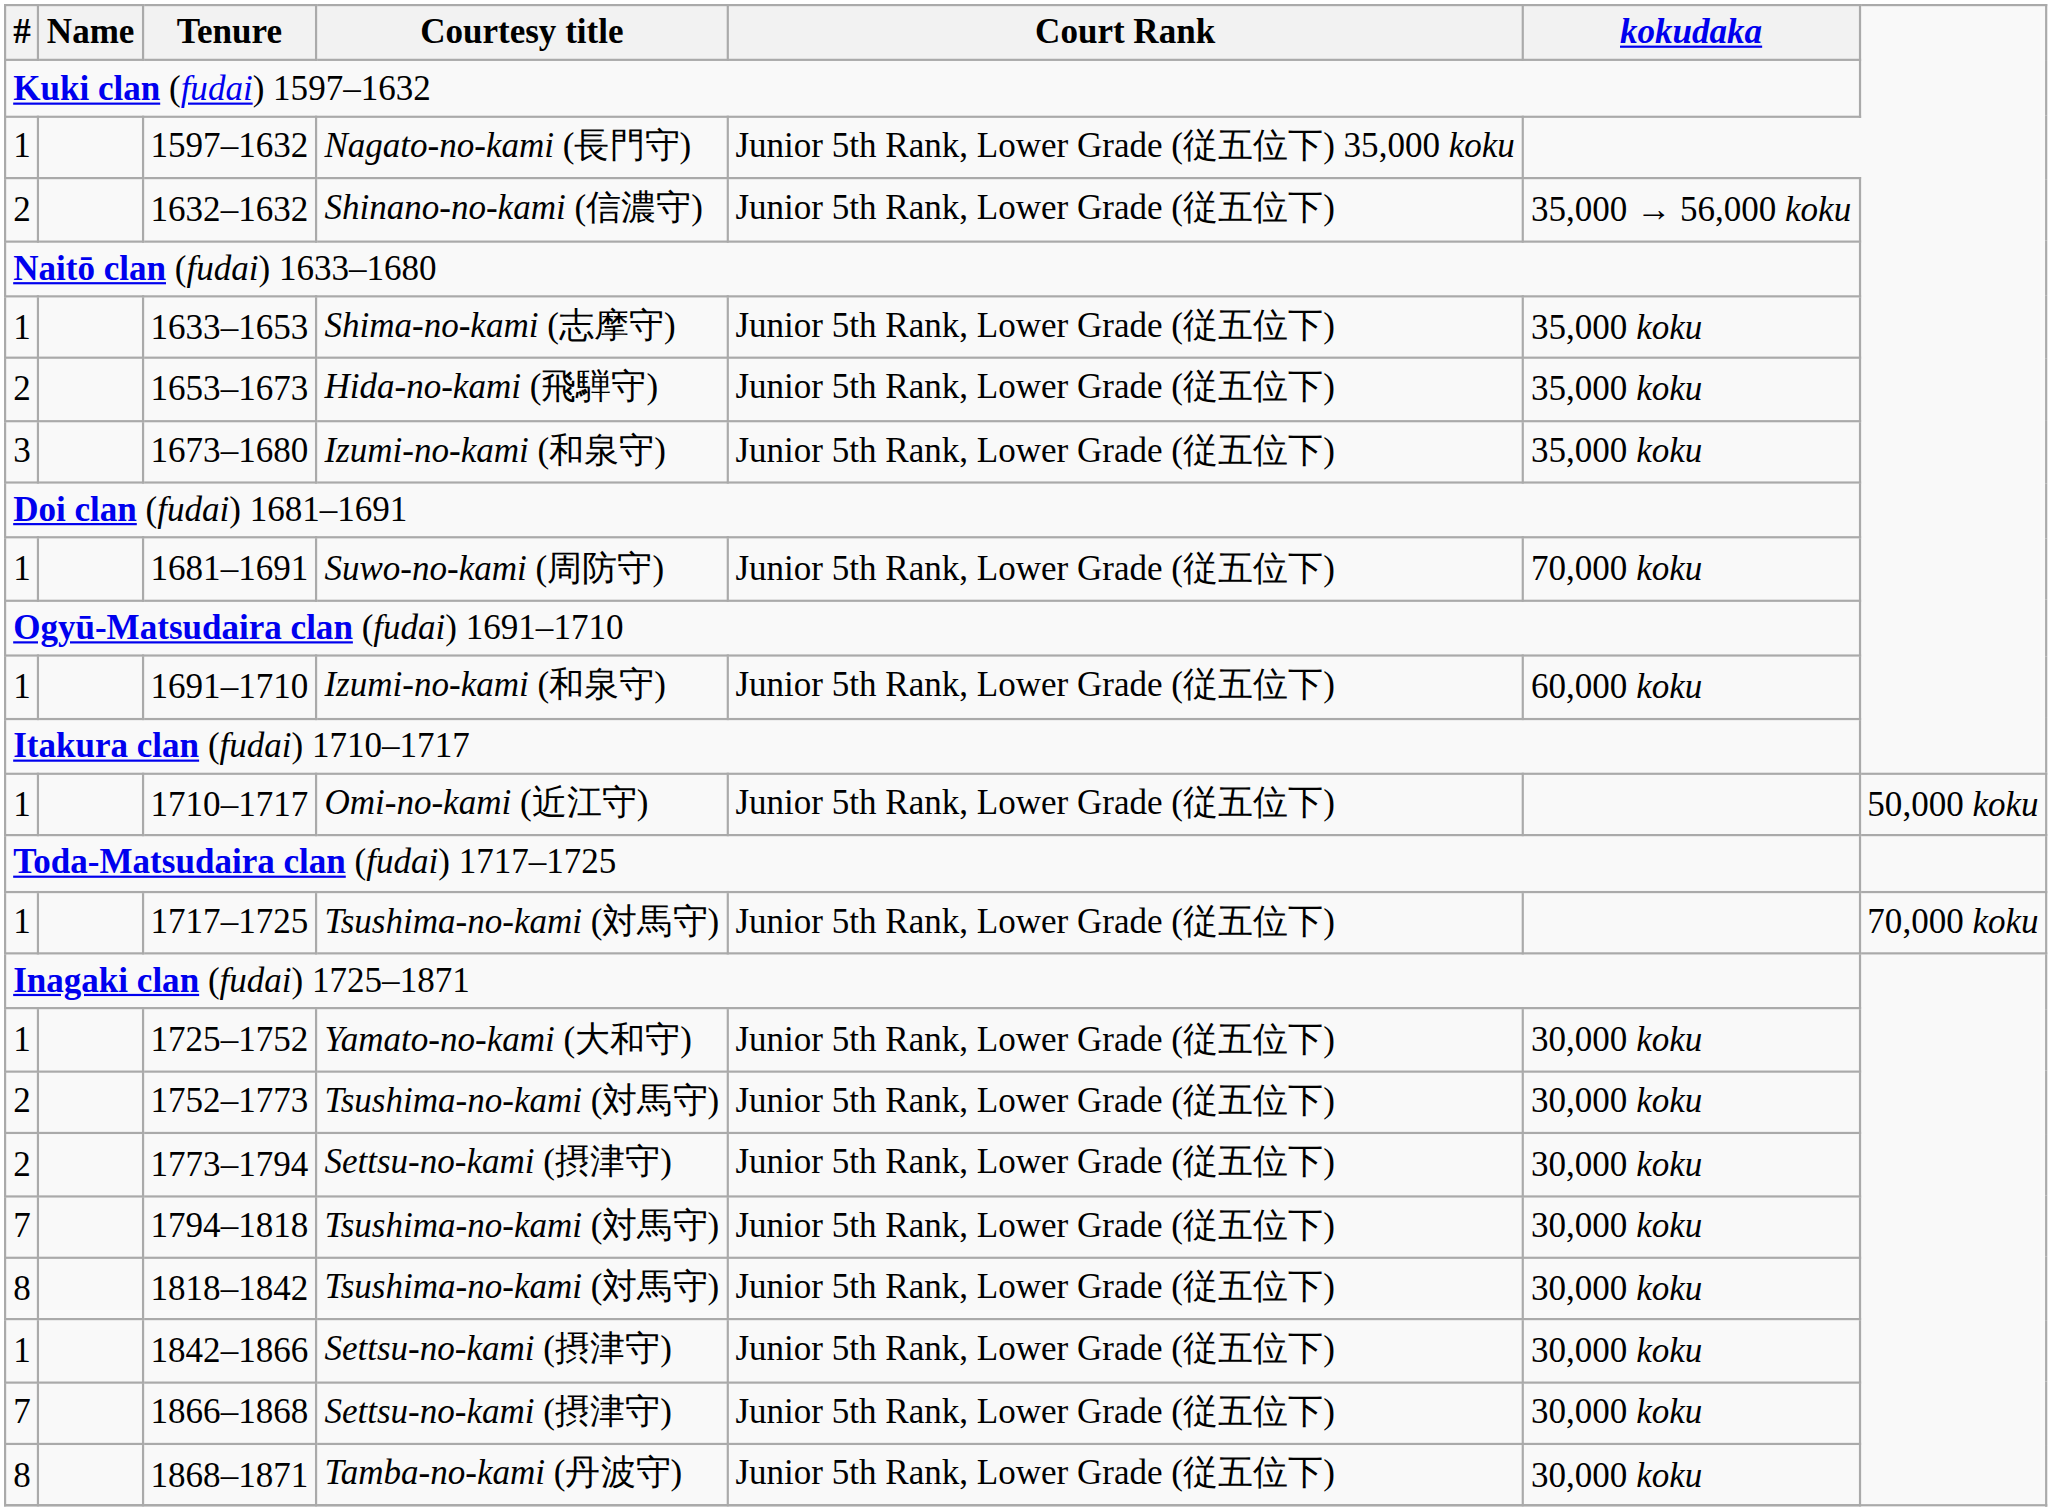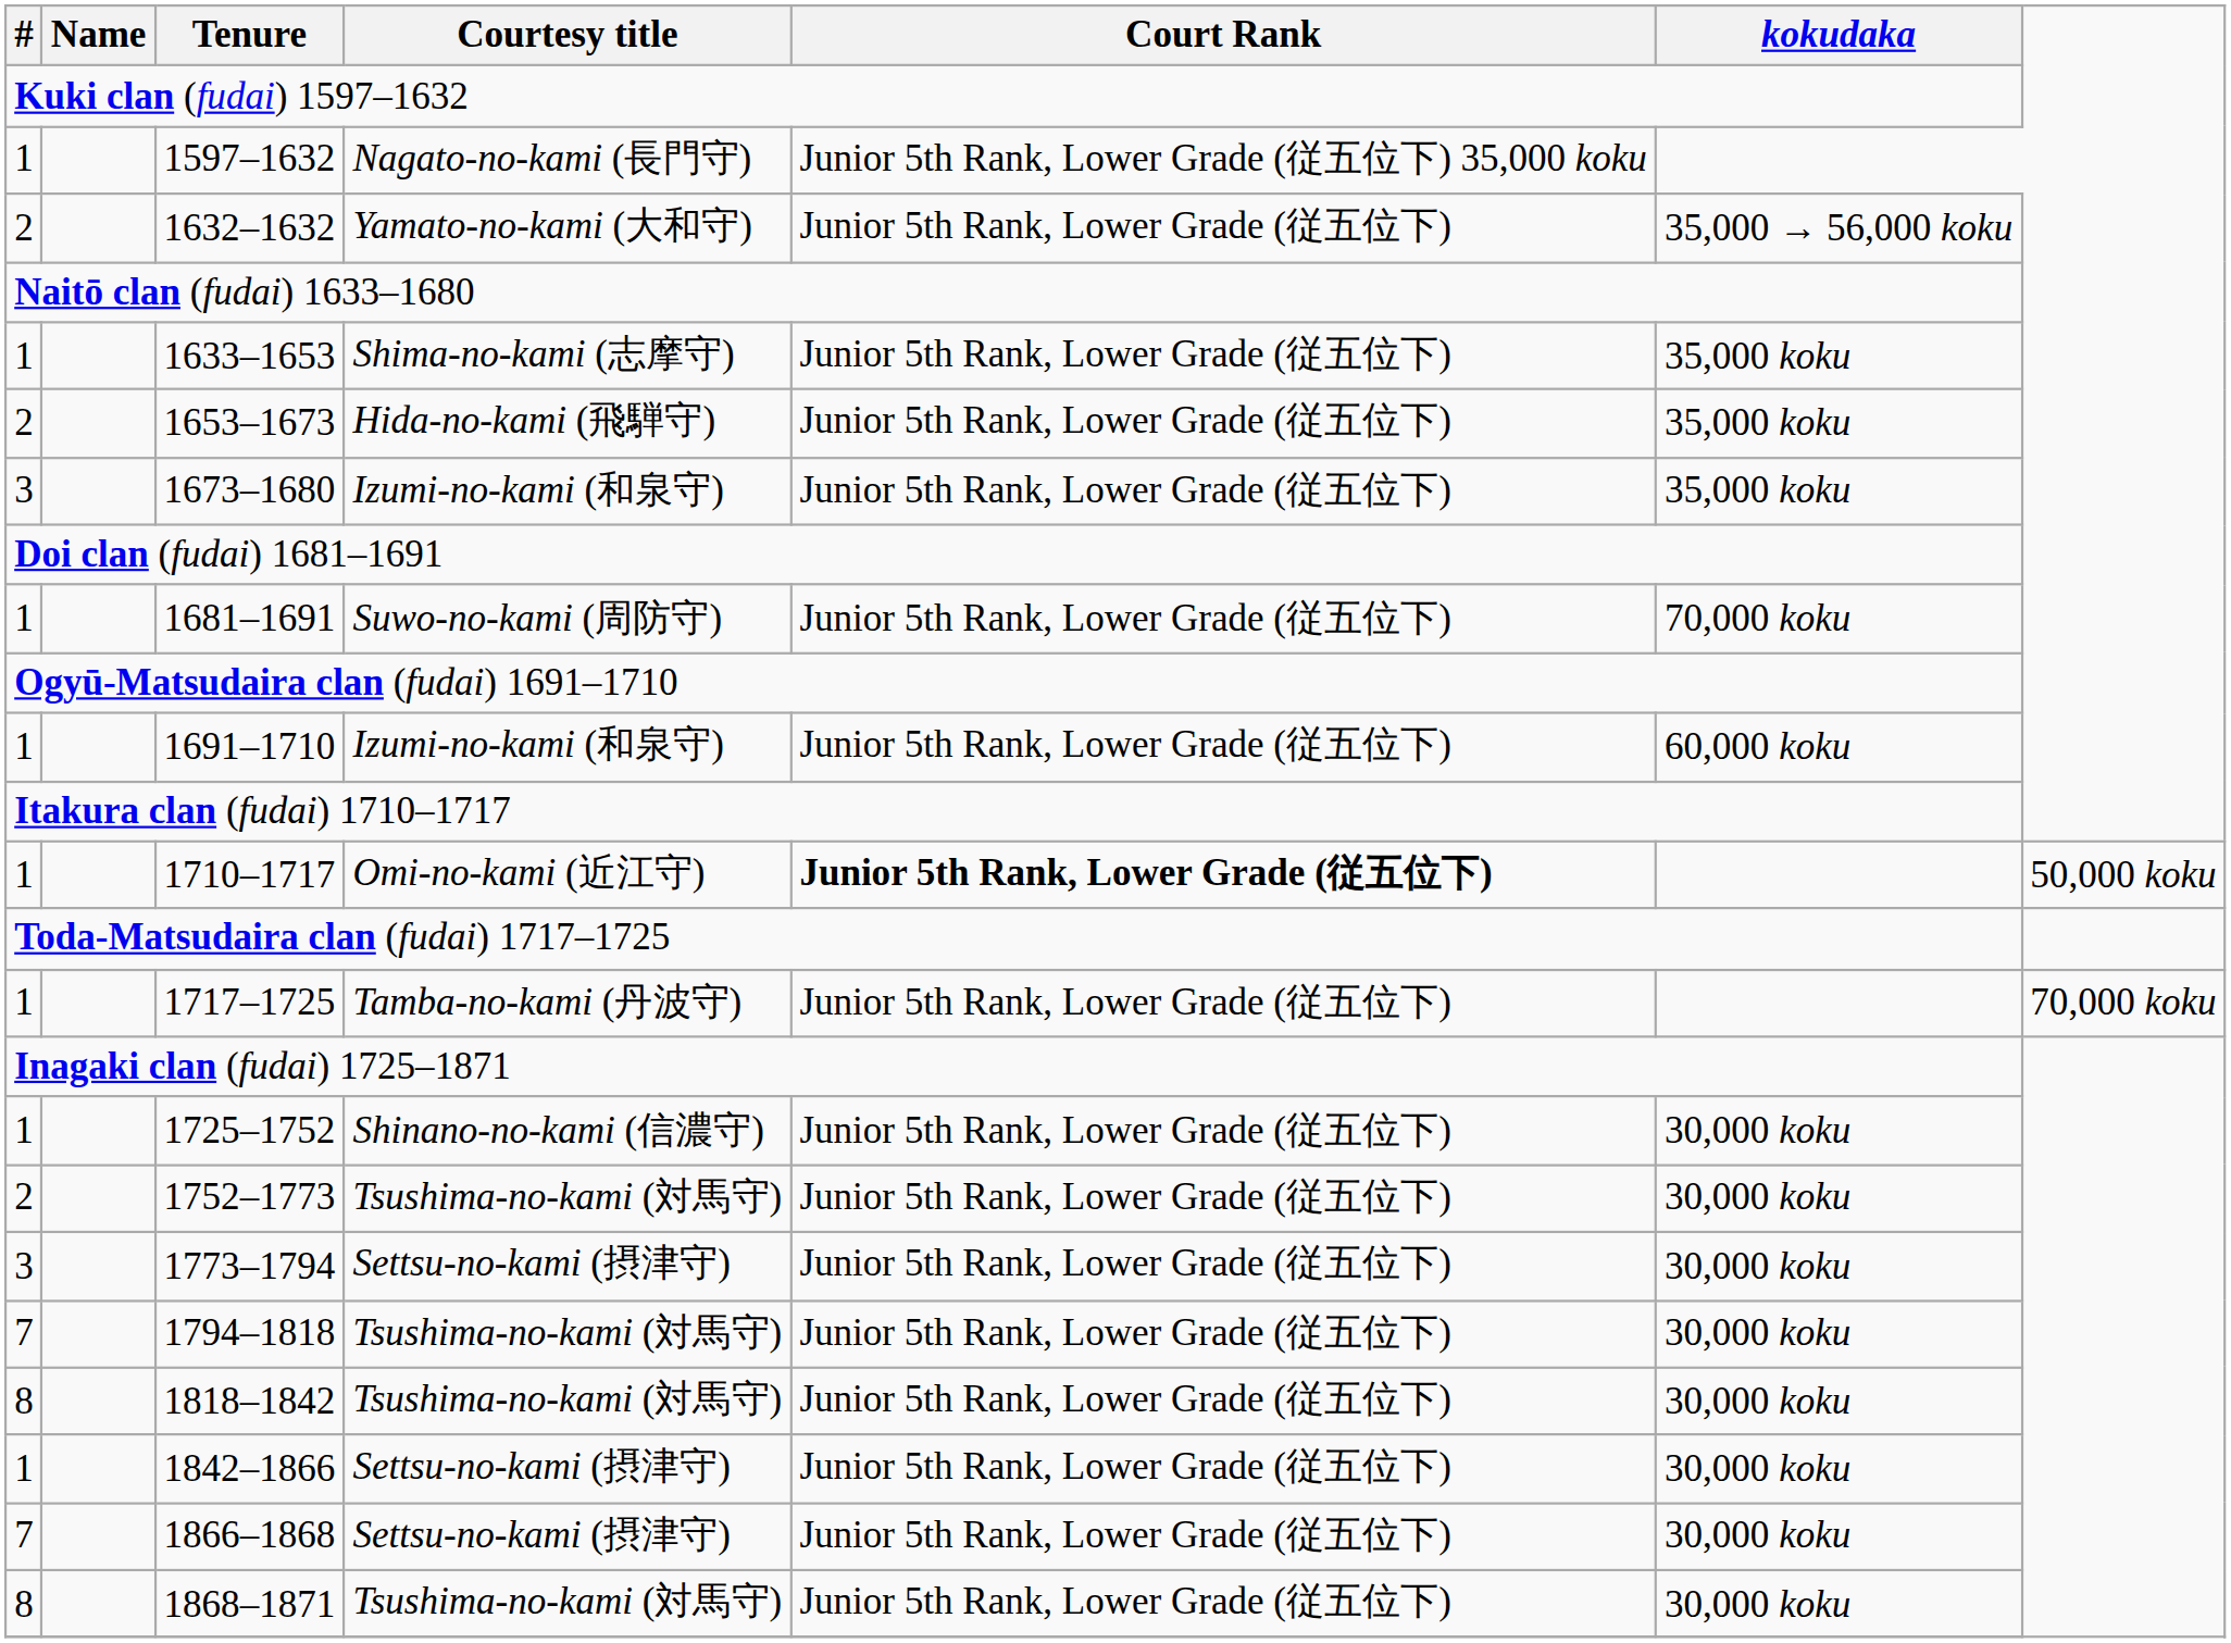 <table class=wikitable>
 <tr>
 <th>#</th>
 <th>Name</th>
 <th>Tenure</th>
 <th>Courtesy title</th>
 <th>Court Rank</th>
 <th><em><a href='#'>kokudaka</a></em></th>
 </tr>
 <tr>
 <td colspan=6> <strong><a href='#'>Kuki clan</a></strong> (<em><a href='#'>fudai</a></em>) 1597–1632</td>
 </tr>
 <tr>
 <td>1</td>
 <td></td>
 <td>1597–1632</td>
 <td><em>Nagato-no-kami</em> (長門守)</td>
 <td>Junior 5th Rank, Lower Grade (従五位下) 35,000 <em>koku</em></td>
 </tr>
 <tr>
 <td>2</td>
 <td></td>
 <td>1632–1632</td>
-<td><em>Shinano-no-kami</em> (信濃守)</td>
+<td><em>Yamato-no-kami</em> (大和守)</td>
 <td>Junior 5th Rank, Lower Grade (従五位下)</td>
 <td>35,000 → 56,000 <em>koku</em></td>
 </tr>
 <tr>
 <td colspan=6> <strong><a href='#'>Naitō clan</a></strong> (<em>fudai</em>) 1633–1680</td>
 </tr>
 <tr>
 <td>1</td>
 <td></td>
 <td>1633–1653</td>
 <td><em>Shima-no-kami</em> (志摩守)</td>
 <td>Junior 5th Rank, Lower Grade (従五位下)</td>
 <td>35,000 <em>koku</em></td>
 </tr>
 <tr>
 <td>2</td>
 <td></td>
 <td>1653–1673</td>
 <td><em>Hida-no-kami</em> (飛騨守)</td>
 <td>Junior 5th Rank, Lower Grade (従五位下)</td>
 <td>35,000 <em>koku</em></td>
 </tr>
 <tr>
 <td>3</td>
 <td></td>
 <td>1673–1680</td>
 <td><em>Izumi-no-kami</em> (和泉守)</td>
 <td>Junior 5th Rank, Lower Grade (従五位下)</td>
 <td>35,000 <em>koku</em></td>
 </tr>
 <tr>
 <td colspan=6> <strong><a href='#'>Doi clan</a></strong> (<em>fudai</em>) 1681–1691</td>
 </tr>
 <tr>
 <td>1</td>
 <td></td>
 <td>1681–1691</td>
 <td><em>Suwo-no-kami</em> (周防守)</td>
 <td>Junior 5th Rank, Lower Grade (従五位下)</td>
 <td>70,000 <em>koku</em></td>
 </tr>
 <tr>
 <td colspan=6> <strong><a href='#'>Ogyū-Matsudaira clan</a></strong> (<em>fudai</em>) 1691–1710</td>
 </tr>
 <tr>
 <td>1</td>
 <td></td>
 <td>1691–1710</td>
 <td><em>Izumi-no-kami</em> (和泉守)</td>
 <td>Junior 5th Rank, Lower Grade (従五位下)</td>
 <td>60,000 <em>koku</em></td>
 </tr>
 <tr>
 <td colspan=6> <strong><a href='#'>Itakura clan</a></strong> (<em>fudai</em>) 1710–1717</td>
 </tr>
 <tr>
 <td>1</td>
 <td></td>
 <td>1710–1717</td>
 <td><em>Omi-no-kami</em> (近江守)</td>
-<td>Junior 5th Rank, Lower Grade (従五位下)</td>
+<td><strong>Junior 5th Rank, Lower Grade (従五位下)</strong></td>
 <td></td>
 <td>50,000 <em>koku</em></td>
 </tr>
 <tr>
 <td colspan=6> <strong><a href='#'>Toda-Matsudaira clan</a></strong> (<em>fudai</em>)  1717–1725</td>
 </tr>
 <tr>
 <td>1</td>
 <td></td>
 <td>1717–1725</td>
-<td><em>Tsushima-no-kami</em> (対馬守)</td>
+<td><em>Tamba-no-kami</em> (丹波守)</td>
 <td>Junior 5th Rank, Lower Grade (従五位下)</td>
 <td></td>
 <td>70,000 <em>koku</em></td>
 </tr>
 <tr>
 <td colspan=6> <strong><a href='#'>Inagaki clan</a></strong> (<em>fudai</em>)  1725–1871</td>
 </tr>
 <tr>
 <td>1</td>
 <td></td>
 <td>1725–1752</td>
-<td><em>Yamato-no-kami</em> (大和守)</td>
+<td><em>Shinano-no-kami</em> (信濃守)</td>
 <td>Junior 5th Rank, Lower Grade (従五位下)</td>
 <td>30,000 <em>koku</em></td>
 </tr>
 <tr>
 <td>2</td>
 <td></td>
 <td>1752–1773</td>
 <td><em>Tsushima-no-kami</em>  (対馬守)</td>
 <td>Junior 5th Rank, Lower Grade (従五位下)</td>
 <td>30,000 <em>koku</em></td>
 </tr>
 <tr>
-<td>2</td>
+<td>3</td>
 <td></td>
 <td>1773–1794</td>
 <td><em>Settsu-no-kami</em> (摂津守)</td>
 <td>Junior 5th Rank, Lower Grade (従五位下)</td>
 <td>30,000 <em>koku</em></td>
 </tr>
 <tr>
 <td>7</td>
 <td></td>
 <td>1794–1818</td>
 <td><em>Tsushima-no-kami</em> (対馬守)</td>
 <td>Junior 5th Rank, Lower Grade (従五位下)</td>
 <td>30,000 <em>koku</em></td>
 </tr>
 <tr>
 <td>8</td>
 <td></td>
 <td>1818–1842</td>
 <td><em>Tsushima-no-kami</em> (対馬守)</td>
 <td>Junior 5th Rank, Lower Grade (従五位下)</td>
 <td>30,000  <em>koku</em></td>
 </tr>
 <tr>
 <td>1</td>
 <td></td>
 <td>1842–1866</td>
 <td><em>Settsu-no-kami</em> (摂津守)</td>
 <td>Junior 5th Rank, Lower Grade (従五位下)</td>
 <td>30,000 <em>koku</em></td>
 </tr>
 <tr>
 <td>7</td>
 <td></td>
 <td>1866–1868</td>
 <td><em>Settsu-no-kami</em> (摂津守)</td>
 <td>Junior 5th Rank, Lower Grade (従五位下)</td>
 <td>30,000 <em>koku</em></td>
 </tr>
 <tr>
 <td>8</td>
 <td></td>
 <td>1868–1871</td>
-<td><em>Tamba-no-kami</em> (丹波守)</td>
+<td><em>Tsushima-no-kami</em> (対馬守)</td>
 <td>Junior 5th Rank, Lower Grade (従五位下)</td>
 <td>30,000  <em>koku</em></td>
 </tr>
 <tr>
 </tr>
 </table>
